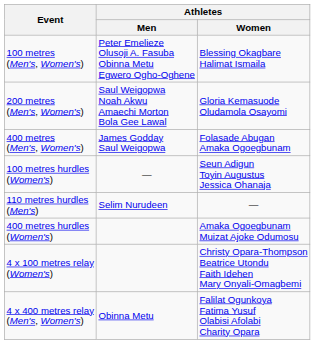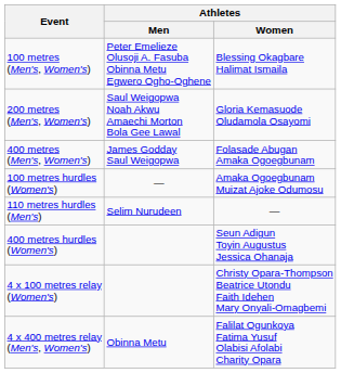 <table class=wikitable style="font-size:90%">
 <tr>
 <th rowspan=2>Event</th>
 <th colspan=2>Athletes</th>
 </tr>
 <tr>
 <th>Men</th>
 <th>Women</th>
 </tr>
 <tr>
 <td><a href='#'>100 metres</a><br>(<em><a href='#'>Men's</a></em>, <em><a href='#'>Women's</a></em>)</td>
 <td><a href='#'>Peter Emelieze</a><br><a href='#'>Olusoji A. Fasuba</a><br><a href='#'>Obinna Metu</a><br><a href='#'>Egwero Ogho-Oghene</a></td>
 <td><a href='#'>Blessing Okagbare</a><br><a href='#'>Halimat Ismaila</a></td>
 </tr>
 <tr>
 <td><a href='#'>200 metres</a><br>(<em><a href='#'>Men's</a></em>, <em><a href='#'>Women's</a></em>)</td>
 <td><a href='#'>Saul Weigopwa</a><br><a href='#'>Noah Akwu</a><br><a href='#'>Amaechi Morton</a><br><a href='#'>Bola Gee Lawal</a></td>
 <td><a href='#'>Gloria Kemasuode</a><br><a href='#'>Oludamola Osayomi</a></td>
 </tr>
 <tr>
 <td><a href='#'>400 metres</a><br>(<em><a href='#'>Men's</a></em>, <em><a href='#'>Women's</a></em>)</td>
 <td><a href='#'>James Godday</a><br><a href='#'>Saul Weigopwa</a></td>
 <td><a href='#'>Folasade Abugan</a><br><a href='#'>Amaka Ogoegbunam</a></td>
 </tr>
 <tr>
 <td><a href='#'>100 metres hurdles</a><br>(<em><a href='#'>Women's</a></em>)</td>
 <td align=center>—</td>
-<td><a href='#'>Seun Adigun</a><br><a href='#'>Toyin Augustus</a><br><a href='#'>Jessica Ohanaja</a></td>
+<td><a href='#'>Amaka Ogoegbunam</a><br><a href='#'>Muizat Ajoke Odumosu</a></td>
 </tr>
 <tr>
 <td><a href='#'>110 metres hurdles</a><br>(<em><a href='#'>Men's</a></em>)</td>
 <td><a href='#'>Selim Nurudeen</a></td>
 <td align=center>—</td>
 </tr>
 <tr>
 <td><a href='#'>400 metres hurdles</a><br>(<em><a href='#'>Women's</a></em>)</td>
 <td></td>
-<td><a href='#'>Amaka Ogoegbunam</a><br><a href='#'>Muizat Ajoke Odumosu</a></td>
+<td><a href='#'>Seun Adigun</a><br><a href='#'>Toyin Augustus</a><br><a href='#'>Jessica Ohanaja</a></td>
 </tr>
 <tr>
 <td><a href='#'>4 x 100 metres relay</a><br>(<em><a href='#'>Women's</a></em>)</td>
 <td></td>
 <td><a href='#'>Christy Opara-Thompson</a><br><a href='#'>Beatrice Utondu</a><br><a href='#'>Faith Idehen</a><br><a href='#'>Mary Onyali-Omagbemi</a></td>
 </tr>
 <tr>
 <td><a href='#'>4 x 400 metres relay</a><br>(<em><a href='#'>Men's</a></em>, <em><a href='#'>Women's</a></em>)</td>
 <td><a href='#'>Obinna Metu</a></td>
 <td><a href='#'>Falilat Ogunkoya</a><br><a href='#'>Fatima Yusuf</a><br><a href='#'>Olabisi Afolabi</a><br><a href='#'>Charity Opara</a></td>
 </tr>
 </table>
